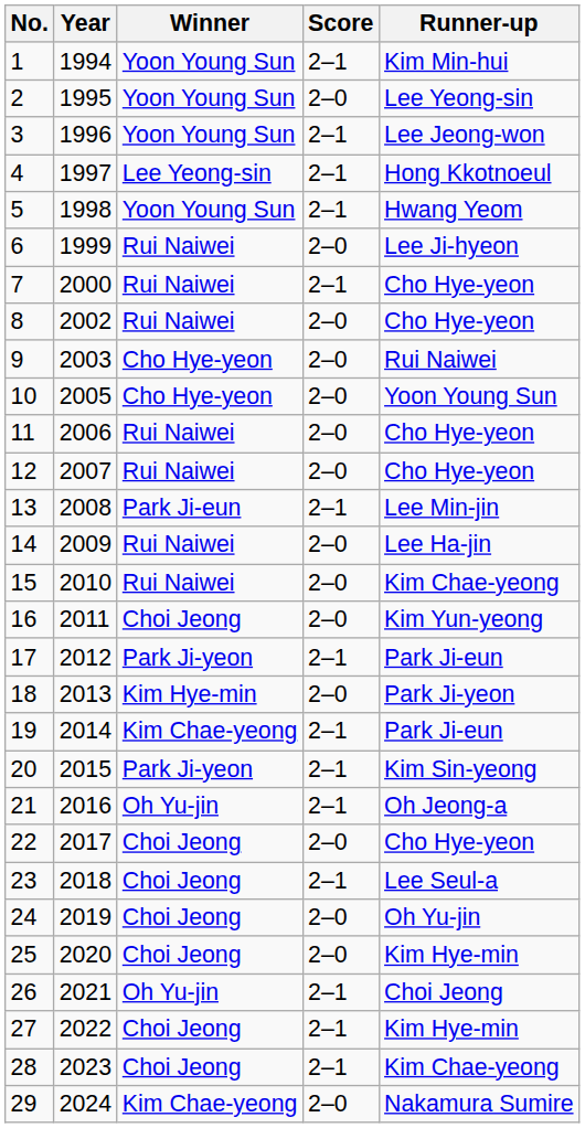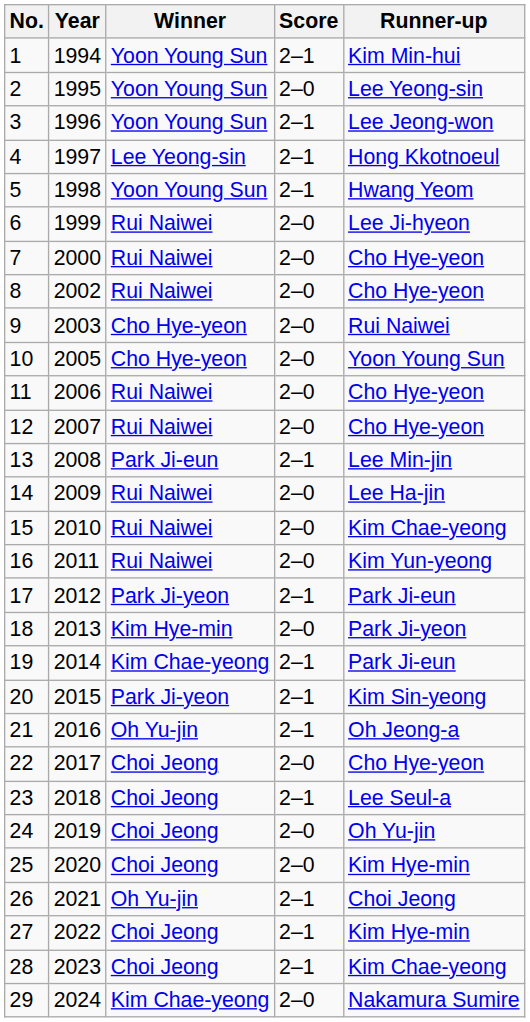 <table class="wikitable">
 <tr>
 <th>No.</th>
 <th>Year</th>
 <th>Winner</th>
 <th>Score</th>
 <th>Runner-up</th>
 </tr>
 <tr>
 <td>1</td>
 <td>1994</td>
 <td><a href='#'>Yoon Young Sun</a></td>
 <td>2–1</td>
 <td><a href='#'>Kim Min-hui</a></td>
 </tr>
 <tr>
 <td>2</td>
 <td>1995</td>
 <td><a href='#'>Yoon Young Sun</a></td>
 <td>2–0</td>
 <td><a href='#'>Lee Yeong-sin</a></td>
 </tr>
 <tr>
 <td>3</td>
 <td>1996</td>
 <td><a href='#'>Yoon Young Sun</a></td>
 <td>2–1</td>
 <td><a href='#'>Lee Jeong-won</a></td>
 </tr>
 <tr>
 <td>4</td>
 <td>1997</td>
 <td><a href='#'>Lee Yeong-sin</a></td>
 <td>2–1</td>
 <td><a href='#'>Hong Kkotnoeul</a></td>
 </tr>
 <tr>
 <td>5</td>
 <td>1998</td>
 <td><a href='#'>Yoon Young Sun</a></td>
 <td>2–1</td>
 <td><a href='#'>Hwang Yeom</a></td>
 </tr>
 <tr>
 <td>6</td>
 <td>1999</td>
 <td><a href='#'>Rui Naiwei</a></td>
 <td>2–0</td>
 <td><a href='#'>Lee Ji-hyeon</a></td>
 </tr>
 <tr>
 <td>7</td>
 <td>2000</td>
 <td><a href='#'>Rui Naiwei</a></td>
-<td>2–1</td>
+<td>2–0</td>
 <td><a href='#'>Cho Hye-yeon</a></td>
 </tr>
 <tr>
 <td>8</td>
 <td>2002</td>
 <td><a href='#'>Rui Naiwei</a></td>
 <td>2–0</td>
 <td><a href='#'>Cho Hye-yeon</a></td>
 </tr>
 <tr>
 <td>9</td>
 <td>2003</td>
 <td><a href='#'>Cho Hye-yeon</a></td>
 <td>2–0</td>
 <td><a href='#'>Rui Naiwei</a></td>
 </tr>
 <tr>
 <td>10</td>
 <td>2005</td>
 <td><a href='#'>Cho Hye-yeon</a></td>
 <td>2–0</td>
 <td><a href='#'>Yoon Young Sun</a></td>
 </tr>
 <tr>
 <td>11</td>
 <td>2006</td>
 <td><a href='#'>Rui Naiwei</a></td>
 <td>2–0</td>
 <td><a href='#'>Cho Hye-yeon</a></td>
 </tr>
 <tr>
 <td>12</td>
 <td>2007</td>
 <td><a href='#'>Rui Naiwei</a></td>
 <td>2–0</td>
 <td><a href='#'>Cho Hye-yeon</a></td>
 </tr>
 <tr>
 <td>13</td>
 <td>2008</td>
 <td><a href='#'>Park Ji-eun</a></td>
 <td>2–1</td>
 <td><a href='#'>Lee Min-jin</a></td>
 </tr>
 <tr>
 <td>14</td>
 <td>2009</td>
 <td><a href='#'>Rui Naiwei</a></td>
 <td>2–0</td>
 <td><a href='#'>Lee Ha-jin</a></td>
 </tr>
 <tr>
 <td>15</td>
 <td>2010</td>
 <td><a href='#'>Rui Naiwei</a></td>
 <td>2–0</td>
 <td><a href='#'>Kim Chae-yeong</a></td>
 </tr>
 <tr>
 <td>16</td>
 <td>2011</td>
-<td><a href='#'>Choi Jeong</a></td>
+<td><a href='#'>Rui Naiwei</a></td>
 <td>2–0</td>
 <td><a href='#'>Kim Yun-yeong</a></td>
 </tr>
 <tr>
 <td>17</td>
 <td>2012</td>
 <td><a href='#'>Park Ji-yeon</a></td>
 <td>2–1</td>
 <td><a href='#'>Park Ji-eun</a></td>
 </tr>
 <tr>
 <td>18</td>
 <td>2013</td>
 <td><a href='#'>Kim Hye-min</a></td>
 <td>2–0</td>
 <td><a href='#'>Park Ji-yeon</a></td>
 </tr>
 <tr>
 <td>19</td>
 <td>2014</td>
 <td><a href='#'>Kim Chae-yeong</a></td>
 <td>2–1</td>
 <td><a href='#'>Park Ji-eun</a></td>
 </tr>
 <tr>
 <td>20</td>
 <td>2015</td>
 <td><a href='#'>Park Ji-yeon</a></td>
 <td>2–1</td>
 <td><a href='#'>Kim Sin-yeong</a></td>
 </tr>
 <tr>
 <td>21</td>
 <td>2016</td>
 <td><a href='#'>Oh Yu-jin</a></td>
 <td>2–1</td>
 <td><a href='#'>Oh Jeong-a</a></td>
 </tr>
 <tr>
 <td>22</td>
 <td>2017</td>
 <td><a href='#'>Choi Jeong</a></td>
 <td>2–0</td>
 <td><a href='#'>Cho Hye-yeon</a></td>
 </tr>
 <tr>
 <td>23</td>
 <td>2018</td>
 <td><a href='#'>Choi Jeong</a></td>
 <td>2–1</td>
 <td><a href='#'>Lee Seul-a</a></td>
 </tr>
 <tr>
 <td>24</td>
 <td>2019</td>
 <td><a href='#'>Choi Jeong</a></td>
 <td>2–0</td>
 <td><a href='#'>Oh Yu-jin</a></td>
 </tr>
 <tr>
 <td>25</td>
 <td>2020</td>
 <td><a href='#'>Choi Jeong</a></td>
 <td>2–0</td>
 <td><a href='#'>Kim Hye-min</a></td>
 </tr>
 <tr>
 <td>26</td>
 <td>2021</td>
 <td><a href='#'>Oh Yu-jin</a></td>
 <td>2–1</td>
 <td><a href='#'>Choi Jeong</a></td>
 </tr>
 <tr>
 <td>27</td>
 <td>2022</td>
 <td><a href='#'>Choi Jeong</a></td>
 <td>2–1</td>
 <td><a href='#'>Kim Hye-min</a></td>
 </tr>
 <tr>
 <td>28</td>
 <td>2023</td>
 <td><a href='#'>Choi Jeong</a></td>
 <td>2–1</td>
 <td><a href='#'>Kim Chae-yeong</a></td>
 </tr>
 <tr>
 <td>29</td>
 <td>2024</td>
 <td><a href='#'>Kim Chae-yeong</a></td>
 <td>2–0</td>
 <td><a href='#'>Nakamura Sumire</a></td>
 </tr>
 </table>
